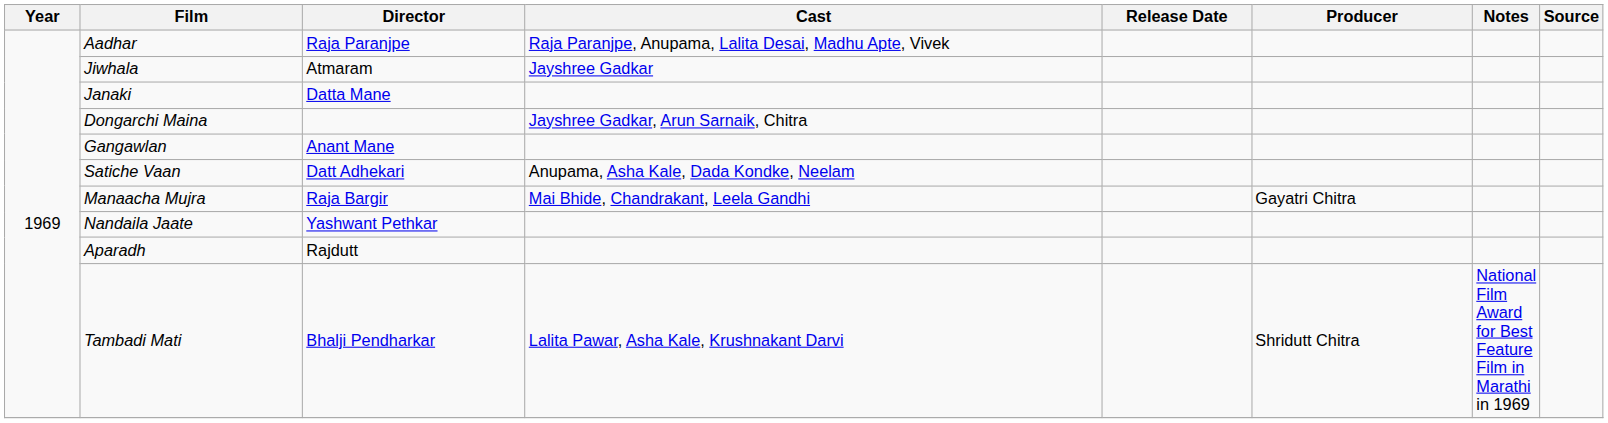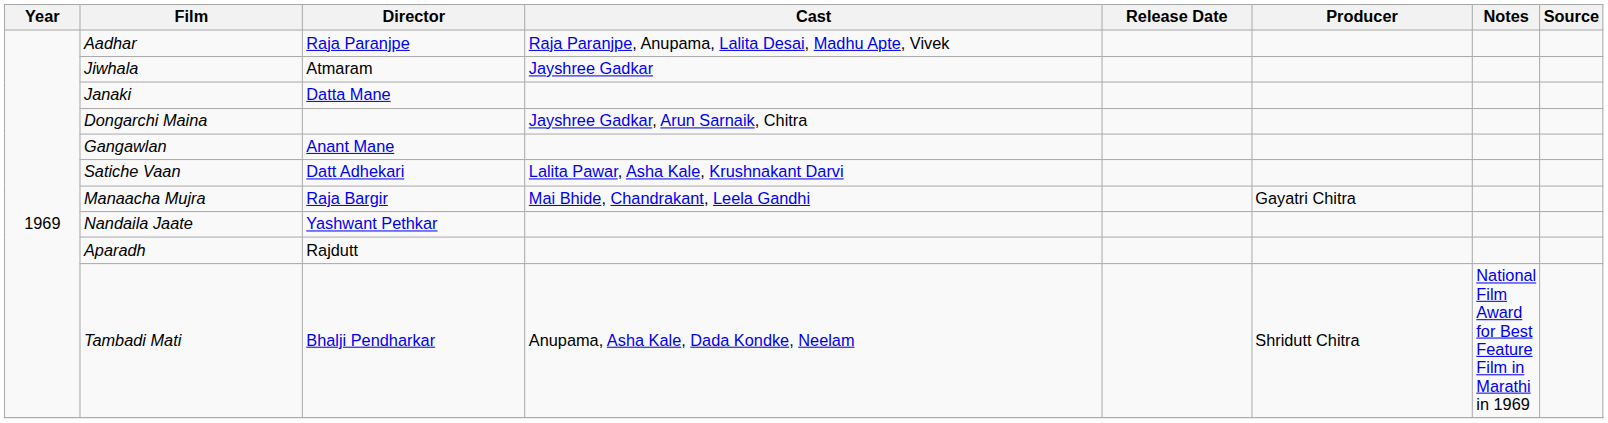 <table class ="wikitable sortable collapsible">
 <tr>
 <th style="width: 05%;">Year</th>
 <th style="width: 15%;">Film</th>
 <th style="width: 15%;">Director</th>
 <th style="width: 40%;" class="unsortable">Cast</th>
 <th style="width: 10%;">Release Date</th>
 <th style="width: 15%;" class="unsortable">Producer</th>
 <th style="width: 15%;" class="unsortable">Notes</th>
 <th style="width: 15%;" class="unsortable">Source</th>
 </tr>
 <tr>
 <td rowspan=10 align="center">1969</td>
 <td><em>Aadhar</em></td>
 <td><a href='#'>Raja Paranjpe</a></td>
 <td><a href='#'>Raja Paranjpe</a>, Anupama, <a href='#'>Lalita Desai</a>, <a href='#'>Madhu Apte</a>, Vivek</td>
 <td></td>
 <td></td>
 <td></td>
 <td></td>
 </tr>
 <tr>
 <td><em>Jiwhala</em></td>
 <td>Atmaram</td>
 <td><a href='#'>Jayshree Gadkar</a></td>
 <td></td>
 <td></td>
 <td></td>
 <td></td>
 </tr>
 <tr>
 <td><em>Janaki</em></td>
 <td><a href='#'>Datta Mane</a></td>
 <td></td>
 <td></td>
 <td></td>
 <td></td>
 <td></td>
 </tr>
 <tr>
 <td><em>Dongarchi Maina</em></td>
 <td></td>
 <td><a href='#'>Jayshree Gadkar</a>, <a href='#'>Arun Sarnaik</a>, Chitra</td>
 <td></td>
 <td></td>
 <td></td>
 <td></td>
 </tr>
 <tr>
 <td><em>Gangawlan</em></td>
 <td><a href='#'>Anant Mane</a></td>
 <td></td>
 <td></td>
 <td></td>
 <td></td>
 <td></td>
 </tr>
 <tr>
 <td><em>Satiche Vaan</em></td>
 <td><a href='#'>Datt Adhekari</a></td>
-<td>Anupama, <a href='#'>Asha Kale</a>, <a href='#'>Dada Kondke</a>, <a href='#'>Neelam</a></td>
+<td><a href='#'>Lalita Pawar</a>, <a href='#'>Asha Kale</a>, <a href='#'>Krushnakant Darvi</a></td>
 <td></td>
 <td></td>
 <td></td>
 <td></td>
 </tr>
 <tr>
 <td><em>Manaacha Mujra</em></td>
 <td><a href='#'>Raja Bargir</a></td>
 <td><a href='#'>Mai Bhide</a>, <a href='#'>Chandrakant</a>, <a href='#'>Leela Gandhi</a></td>
 <td></td>
 <td>Gayatri Chitra</td>
 <td></td>
 <td></td>
 </tr>
 <tr>
 <td><em>Nandaila Jaate</em></td>
 <td><a href='#'>Yashwant Pethkar</a></td>
 <td></td>
 <td></td>
 <td></td>
 <td></td>
 <td></td>
 </tr>
 <tr>
 <td><em>Aparadh</em></td>
 <td>Rajdutt</td>
 <td></td>
 <td></td>
 <td></td>
 <td></td>
 <td></td>
 </tr>
 <tr>
 <td><em>Tambadi Mati</em></td>
 <td><a href='#'>Bhalji Pendharkar</a></td>
-<td><a href='#'>Lalita Pawar</a>, <a href='#'>Asha Kale</a>, <a href='#'>Krushnakant Darvi</a></td>
+<td>Anupama, <a href='#'>Asha Kale</a>, <a href='#'>Dada Kondke</a>, <a href='#'>Neelam</a></td>
 <td></td>
 <td>Shridutt Chitra</td>
 <td><a href='#'>National Film Award for Best Feature Film in Marathi</a> in 1969</td>
 <td></td>
 </tr>
 <tr>
 </tr>
 </table>
